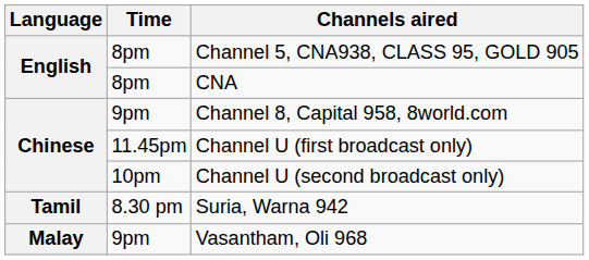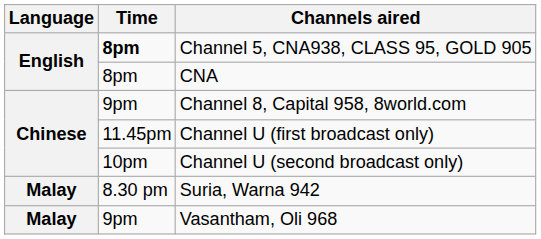 <table class="wikitable">
 <tr>
 <th>Language</th>
 <th>Time</th>
 <th>Channels aired</th>
 </tr>
 <tr>
 <th rowspan=2>English</th>
-<td>8pm</td>
+<td><strong>8pm</strong></td>
 <td>Channel 5, CNA938, CLASS 95, GOLD 905</td>
 </tr>
 <tr>
 <td>8pm</td>
 <td>CNA</td>
 </tr>
 <tr>
 <th rowspan=3>Chinese</th>
 <td>9pm</td>
 <td>Channel 8, Capital 958, 8world.com</td>
 </tr>
 <tr>
 <td>11.45pm</td>
 <td>Channel U (first broadcast only)</td>
 </tr>
 <tr>
 <td>10pm</td>
 <td>Channel U (second broadcast only)</td>
 </tr>
 <tr>
-<th>Tamil</th>
+<th>Malay</th>
 <td>8.30 pm</td>
 <td>Suria, Warna 942</td>
 </tr>
 <tr>
 <th>Malay</th>
 <td>9pm</td>
 <td>Vasantham, Oli 968</td>
 </tr>
 </table>
